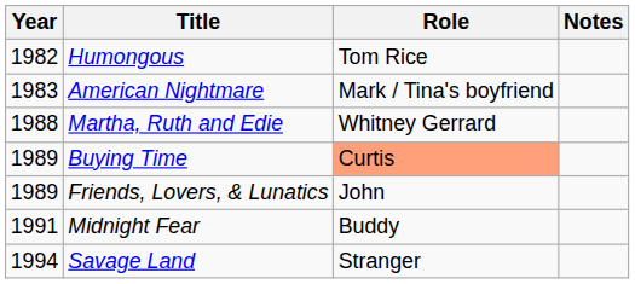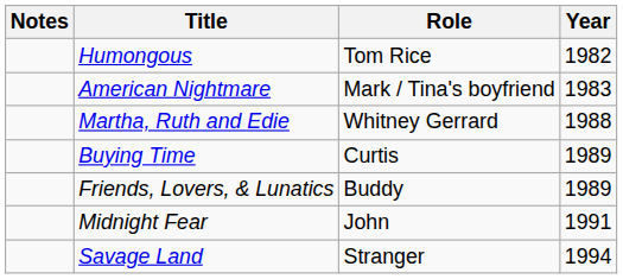 <table class="wikitable sortable">
 <tr>
-<th>Year</th>
+<th class="unsortable">Notes</th>
 <th>Title</th>
 <th>Role</th>
-<th class="unsortable">Notes</th>
+<th>Year</th>
 </tr>
 <tr>
-<td>1982</td>
+<td></td>
 <td><a href='#'><em>Humongous</em></a></td>
 <td>Tom Rice</td>
-<td></td>
+<td>1982</td>
 </tr>
 <tr>
-<td>1983</td>
+<td></td>
 <td><a href='#'><em>American Nightmare</em></a></td>
 <td>Mark / Tina's boyfriend</td>
-<td></td>
+<td>1983</td>
 </tr>
 <tr>
-<td>1988</td>
+<td></td>
 <td><em><a href='#'>Martha, Ruth and Edie</a></em></td>
 <td>Whitney Gerrard</td>
-<td></td>
+<td>1988</td>
 </tr>
 <tr>
+<td></td>
+<td><em><a href='#'>Buying Time</a></em></td>
+<td>Curtis</td>
 <td>1989</td>
-<td><em><a href='#'>Buying Time</a></em></td>
-<td style="background: lightsalmon;">Curtis</td>
-<td></td>
 </tr>
 <tr>
+<td></td>
+<td><em>Friends, Lovers, & Lunatics</em></td>
+<td>Buddy</td>
 <td>1989</td>
-<td><em>Friends, Lovers, & Lunatics</em></td>
-<td>John</td>
-<td></td>
 </tr>
 <tr>
+<td></td>
+<td><em>Midnight Fear</em></td>
+<td>John</td>
 <td>1991</td>
-<td><em>Midnight Fear</em></td>
-<td>Buddy</td>
-<td></td>
 </tr>
 <tr>
-<td>1994</td>
+<td></td>
 <td><a href='#'><em>Savage Land</em></a></td>
 <td>Stranger</td>
-<td></td>
+<td>1994</td>
 </tr>
 </table>
